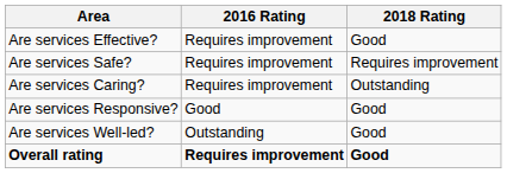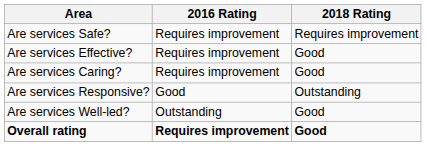 <table class="wikitable">
 <tr>
 <th>Area</th>
 <th>2016 Rating</th>
 <th>2018 Rating</th>
 </tr>
 <tr>
+<td>Are services Safe?</td>
+<td>Requires improvement</td>
+<td>Requires improvement</td>
+</tr>
+<tr>
 <td>Are services Effective?</td>
 <td>Requires improvement</td>
 <td>Good</td>
 </tr>
 <tr>
-<td>Are services Safe?</td>
-<td>Requires improvement</td>
-<td>Requires improvement</td>
-</tr>
-<tr>
 <td>Are services Caring?</td>
 <td>Requires improvement</td>
-<td>Outstanding</td>
+<td>Good</td>
 </tr>
 <tr>
 <td>Are services Responsive?</td>
 <td>Good</td>
-<td>Good</td>
+<td>Outstanding</td>
 </tr>
 <tr>
 <td>Are services Well-led?</td>
 <td>Outstanding</td>
 <td>Good</td>
 </tr>
 <tr>
 <td><strong>Overall rating</strong></td>
 <td><strong>Requires improvement</strong></td>
 <td><strong>Good</strong></td>
 </tr>
 </table>
